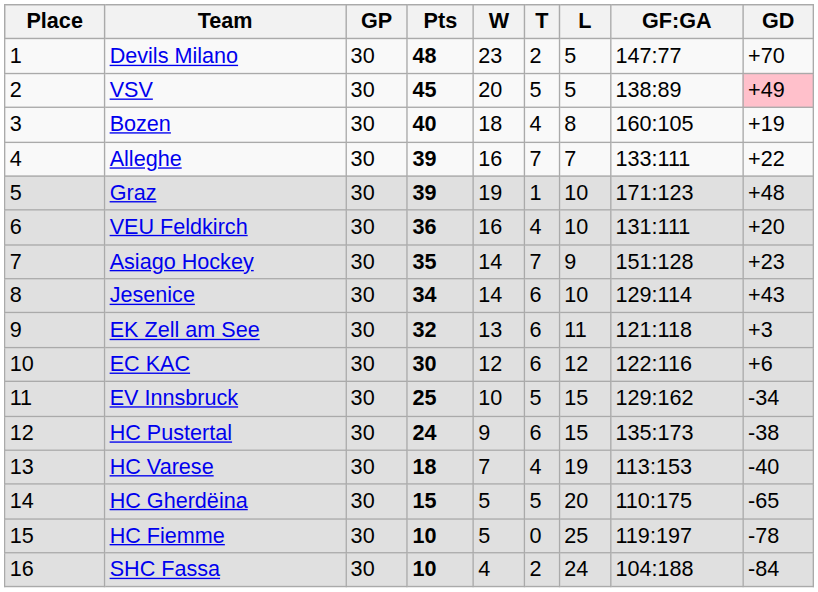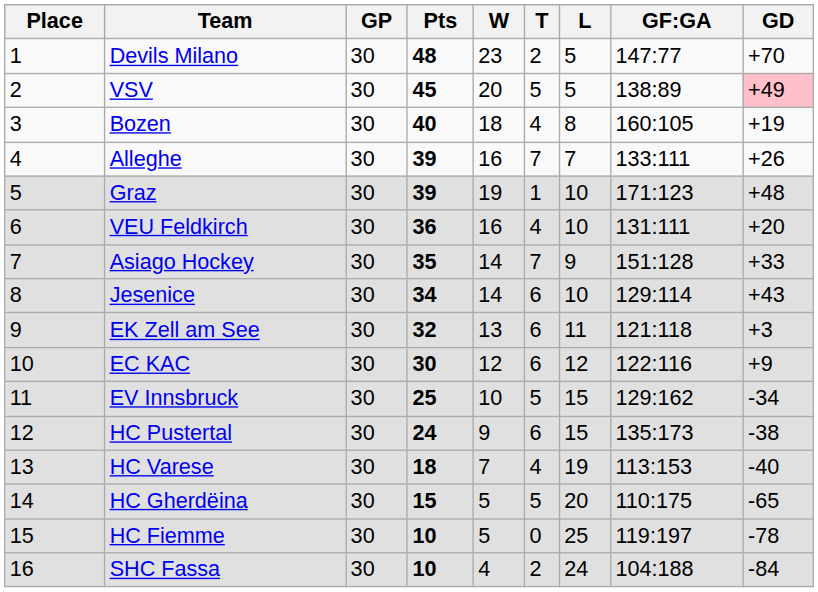 <table class="wikitable" width="600px">
 <tr style="background-color:#c0c0c0;">
 <th>Place</th>
 <th>Team</th>
 <th>GP</th>
 <th>Pts</th>
 <th>W</th>
 <th>T</th>
 <th>L</th>
 <th>GF:GA</th>
 <th>GD</th>
 </tr>
 <tr>
 <td>1</td>
 <td> <a href='#'>Devils Milano</a></td>
 <td>30</td>
 <td><strong>48</strong></td>
 <td>23</td>
 <td>2</td>
 <td>5</td>
 <td>147:77</td>
 <td>+70</td>
 </tr>
 <tr>
 <td>2</td>
 <td> <a href='#'>VSV</a></td>
 <td>30</td>
 <td><strong>45</strong></td>
 <td>20</td>
 <td>5</td>
 <td>5</td>
 <td>138:89</td>
 <td style="background: pink;">+49</td>
 </tr>
 <tr>
 <td>3</td>
 <td> <a href='#'>Bozen</a></td>
 <td>30</td>
 <td><strong>40</strong></td>
 <td>18</td>
 <td>4</td>
 <td>8</td>
 <td>160:105</td>
 <td>+19</td>
 </tr>
 <tr>
 <td>4</td>
 <td> <a href='#'>Alleghe</a></td>
 <td>30</td>
 <td><strong>39</strong></td>
 <td>16</td>
 <td>7</td>
 <td>7</td>
 <td>133:111</td>
-<td>+22</td>
+<td>+26</td>
 </tr>
 <tr bgcolor="#e0e0e0">
 <td>5</td>
 <td> <a href='#'>Graz</a></td>
 <td>30</td>
 <td><strong>39</strong></td>
 <td>19</td>
 <td>1</td>
 <td>10</td>
 <td>171:123</td>
 <td>+48</td>
 </tr>
 <tr bgcolor="#e0e0e0">
 <td>6</td>
 <td> <a href='#'>VEU Feldkirch</a></td>
 <td>30</td>
 <td><strong>36</strong></td>
 <td>16</td>
 <td>4</td>
 <td>10</td>
 <td>131:111</td>
 <td>+20</td>
 </tr>
 <tr bgcolor="#e0e0e0">
 <td>7</td>
 <td> <a href='#'>Asiago Hockey</a></td>
 <td>30</td>
 <td><strong>35</strong></td>
 <td>14</td>
 <td>7</td>
 <td>9</td>
 <td>151:128</td>
-<td>+23</td>
+<td>+33</td>
 </tr>
 <tr bgcolor="#e0e0e0">
 <td>8</td>
 <td> <a href='#'>Jesenice</a></td>
 <td>30</td>
 <td><strong>34</strong></td>
 <td>14</td>
 <td>6</td>
 <td>10</td>
 <td>129:114</td>
 <td>+43</td>
 </tr>
 <tr bgcolor="#e0e0e0">
 <td>9</td>
 <td> <a href='#'>EK Zell am See</a></td>
 <td>30</td>
 <td><strong>32</strong></td>
 <td>13</td>
 <td>6</td>
 <td>11</td>
 <td>121:118</td>
 <td>+3</td>
 </tr>
 <tr bgcolor="#e0e0e0">
 <td>10</td>
 <td> <a href='#'>EC KAC</a></td>
 <td>30</td>
 <td><strong>30</strong></td>
 <td>12</td>
 <td>6</td>
 <td>12</td>
 <td>122:116</td>
-<td>+6</td>
+<td>+9</td>
 </tr>
 <tr bgcolor="#e0e0e0">
 <td>11</td>
 <td> <a href='#'>EV Innsbruck</a></td>
 <td>30</td>
 <td><strong>25</strong></td>
 <td>10</td>
 <td>5</td>
 <td>15</td>
 <td>129:162</td>
 <td>-34</td>
 </tr>
 <tr bgcolor="#e0e0e0">
 <td>12</td>
 <td> <a href='#'>HC Pustertal</a></td>
 <td>30</td>
 <td><strong>24</strong></td>
 <td>9</td>
 <td>6</td>
 <td>15</td>
 <td>135:173</td>
 <td>-38</td>
 </tr>
 <tr bgcolor="#e0e0e0">
 <td>13</td>
 <td> <a href='#'>HC Varese</a></td>
 <td>30</td>
 <td><strong>18</strong></td>
 <td>7</td>
 <td>4</td>
 <td>19</td>
 <td>113:153</td>
 <td>-40</td>
 </tr>
 <tr bgcolor="#e0e0e0">
 <td>14</td>
 <td> <a href='#'>HC Gherdëina</a></td>
 <td>30</td>
 <td><strong>15</strong></td>
 <td>5</td>
 <td>5</td>
 <td>20</td>
 <td>110:175</td>
 <td>-65</td>
 </tr>
 <tr bgcolor="#e0e0e0">
 <td>15</td>
 <td> <a href='#'>HC Fiemme</a></td>
 <td>30</td>
 <td><strong>10</strong></td>
 <td>5</td>
 <td>0</td>
 <td>25</td>
 <td>119:197</td>
 <td>-78</td>
 </tr>
 <tr bgcolor="#e0e0e0">
 <td>16</td>
 <td> <a href='#'>SHC Fassa</a></td>
 <td>30</td>
 <td><strong>10</strong></td>
 <td>4</td>
 <td>2</td>
 <td>24</td>
 <td>104:188</td>
 <td>-84</td>
 </tr>
 </table>
